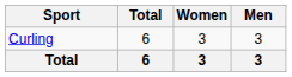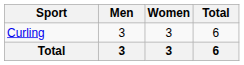 <table class="wikitable sortable" style=text-align:center>
 <tr>
 <th width=120>Sport</th>
+<th width=55>Men</th>
+<th width=55>Women</th>
 <th width=55>Total</th>
-<th width=55>Women</th>
-<th width=55>Men</th>
 </tr>
 <tr>
 <td align=left><a href='#'>Curling</a></td>
-<td>6</td>
 <td>3</td>
 <td>3</td>
+<td>6</td>
 </tr>
 <tr>
 <th>Total</th>
-<th>6</th>
 <th>3</th>
 <th>3</th>
+<th>6</th>
 </tr>
 </table>
